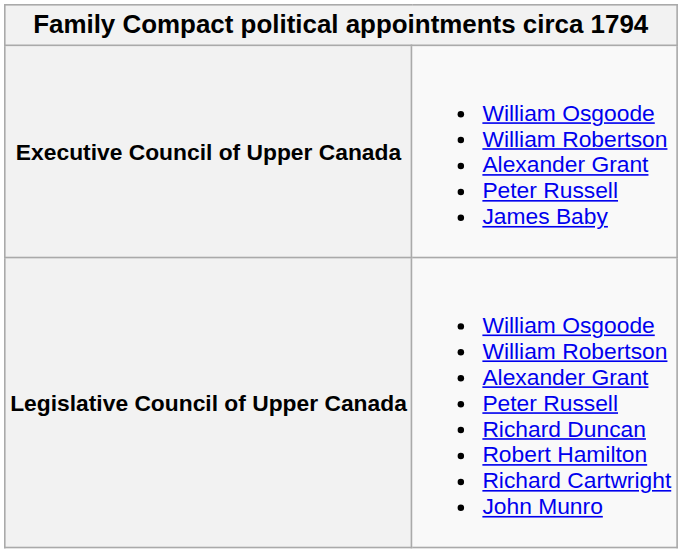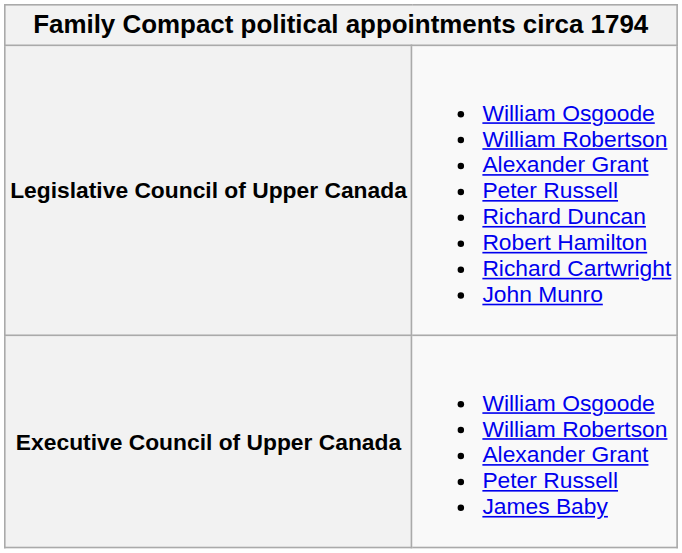 <table class="wikitable">
 <tr>
 <th colspan=2>Family Compact political appointments circa 1794</th>
 </tr>
 <tr style="font-size:88%">
+<th scope=row>Legislative Council of Upper Canada</th>
+<td><br><ul><li><a href='#'>William Osgoode</a></li><li><a href='#'>William Robertson</a></li><li><a href='#'>Alexander Grant</a></li><li><a href='#'>Peter Russell</a></li><li><a href='#'>Richard Duncan</a></li><li><a href='#'>Robert Hamilton</a></li><li><a href='#'>Richard Cartwright</a></li><li><a href='#'>John Munro</a></li></ul></td>
+</tr>
+<tr style="font-size:88%">
 <th scope=row>Executive Council of Upper Canada</th>
 <td><br><ul><li><a href='#'>William Osgoode</a></li><li><a href='#'>William Robertson</a></li><li><a href='#'>Alexander Grant</a></li><li><a href='#'>Peter Russell</a></li><li><a href='#'>James Baby</a></li></ul></td>
 </tr>
-<tr style="font-size:88%">
-<th scope=row>Legislative Council of Upper Canada</th>
-<td><br><ul><li><a href='#'>William Osgoode</a></li><li><a href='#'>William Robertson</a></li><li><a href='#'>Alexander Grant</a></li><li><a href='#'>Peter Russell</a></li><li><a href='#'>Richard Duncan</a></li><li><a href='#'>Robert Hamilton</a></li><li><a href='#'>Richard Cartwright</a></li><li><a href='#'>John Munro</a></li></ul></td>
-</tr>
 </table>
